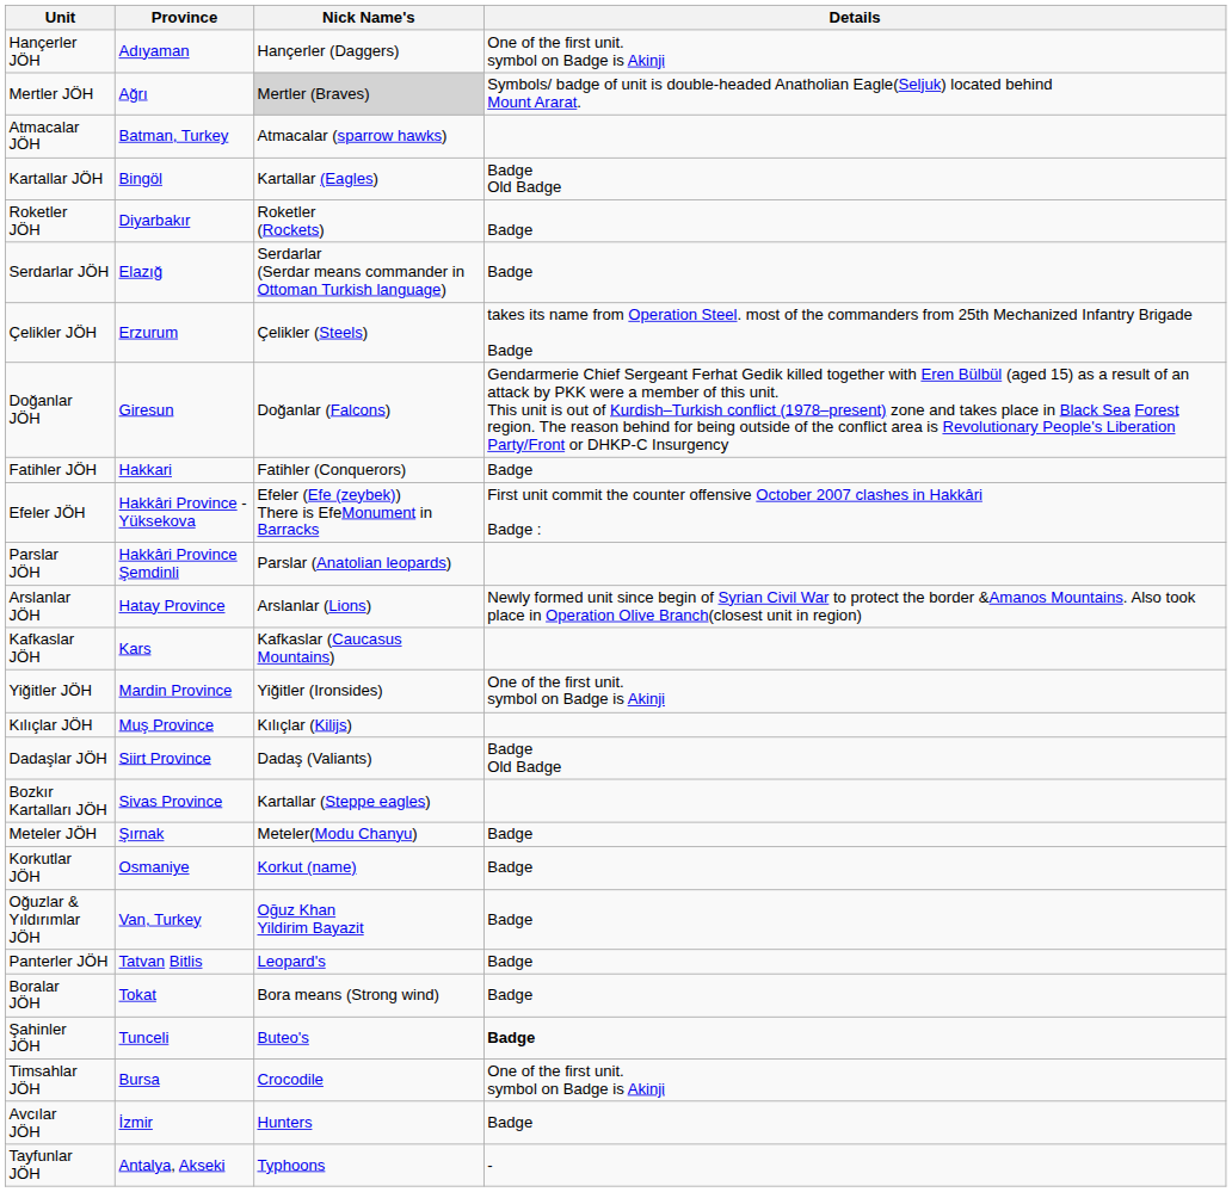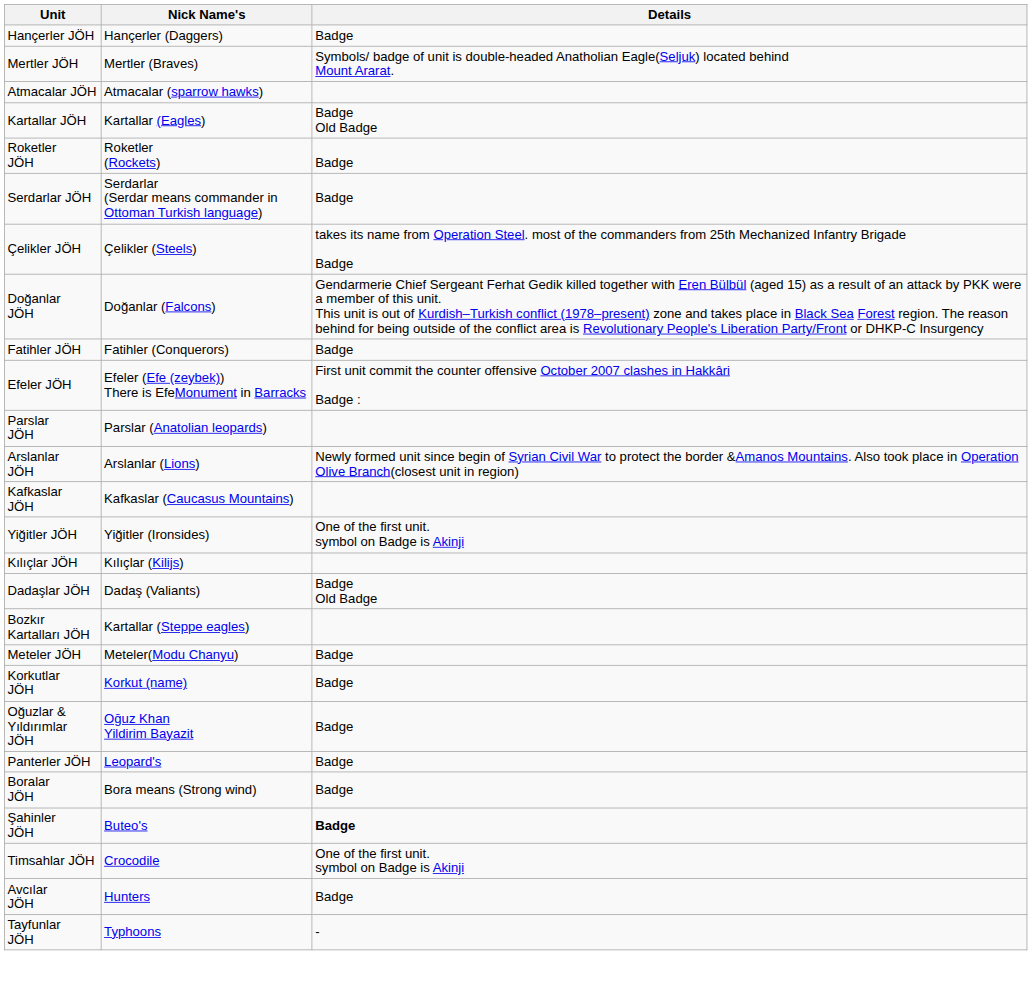 <table class="wikitable">
 <tr>
 <th>Unit</th>
-<th>Province</th>
 <th>Nick Name's</th>
 <th>Details</th>
 </tr>
 <tr>
 <td>Hançerler JÖH</td>
-<td><a href='#'>Adıyaman</a></td>
 <td>Hançerler (Daggers)</td>
-<td>One of the first unit.<br>symbol on Badge is <a href='#'>Akinji</a> </td>
+<td>Badge </td>
 </tr>
 <tr>
 <td>Mertler JÖH</td>
-<td><a href='#'>Ağrı</a></td>
-<td style="background: lightgrey;">Mertler (Braves)</td>
+<td>Mertler (Braves)</td>
 <td>Symbols/ badge of unit is  double-headed Anatholian Eagle(<a href='#'>Seljuk</a>) located behind<br><a href='#'>Mount Ararat</a>.</td>
 </tr>
 <tr>
 <td>Atmacalar  JÖH</td>
-<td><a href='#'>Batman, Turkey</a></td>
 <td>Atmacalar (<a href='#'>sparrow hawks</a>)</td>
 <td></td>
 </tr>
 <tr>
 <td>Kartallar JÖH</td>
-<td><a href='#'>Bingöl</a></td>
 <td>Kartallar <a href='#'>(Eagles</a>)</td>
 <td>Badge <br>Old Badge </td>
 </tr>
 <tr>
 <td>Roketler<br>JÖH</td>
-<td><a href='#'>Diyarbakır</a></td>
 <td>Roketler<br>(<a href='#'>Rockets</a>)</td>
 <td><br>Badge </td>
 </tr>
 <tr>
 <td>Serdarlar JÖH</td>
-<td><a href='#'>Elazığ</a></td>
 <td>Serdarlar<br>(Serdar means commander  in <a href='#'>Ottoman Turkish language</a>)</td>
 <td>Badge </td>
 </tr>
 <tr>
 <td>Çelikler JÖH</td>
-<td><a href='#'>Erzurum</a></td>
 <td>Çelikler (<a href='#'>Steels</a>)</td>
 <td>takes its name from <a href='#'>Operation Steel</a>. most of the commanders from 25th Mechanized Infantry Brigade<br><br>Badge </td>
 </tr>
 <tr>
 <td>Doğanlar<br>JÖH</td>
-<td><a href='#'>Giresun</a></td>
 <td>Doğanlar (<a href='#'>Falcons</a>)</td>
 <td>Gendarmerie Chief Sergeant Ferhat Gedik killed together with <a href='#'>Eren Bülbül</a> (aged 15) as a result of an attack by PKK were a member of this unit.<br>This unit is out of <a href='#'>Kurdish–Turkish conflict (1978–present)</a> zone and takes place in <a href='#'>Black Sea</a> <a href='#'>Forest</a> region. The reason behind  for being outside of the conflict area is <a href='#'>Revolutionary People's Liberation Party/Front</a> or DHKP-C Insurgency<br></td>
 </tr>
 <tr>
 <td>Fatihler JÖH</td>
-<td><a href='#'>Hakkari</a></td>
 <td>Fatihler (Conquerors)</td>
 <td>Badge <br></td>
 </tr>
 <tr>
 <td>Efeler JÖH</td>
-<td><a href='#'>Hakkâri Province</a> - <a href='#'>Yüksekova</a></td>
 <td>Efeler (<a href='#'>Efe (zeybek)</a>)<br>There is Efe<a href='#'>Monument</a> in <a href='#'>Barracks</a> </td>
 <td>First unit commit the counter offensive <a href='#'>October 2007 clashes in Hakkâri</a><br><br>Badge :  <br></td>
 </tr>
 <tr>
 <td>Parslar<br>JÖH</td>
-<td><a href='#'>Hakkâri Province</a><br><a href='#'>Şemdinli</a></td>
 <td>Parslar (<a href='#'>Anatolian leopards</a>)</td>
 <td></td>
 </tr>
 <tr>
 <td>Arslanlar<br>JÖH</td>
-<td><a href='#'>Hatay Province</a></td>
 <td>Arslanlar (<a href='#'>Lions</a>)</td>
 <td>Newly formed unit since begin of <a href='#'>Syrian Civil War</a> to protect the border &<a href='#'>Amanos Mountains</a>. Also took place in <a href='#'>Operation Olive Branch</a>(closest unit in region)<br></td>
 </tr>
 <tr>
 <td>Kafkaslar<br>JÖH<br></td>
-<td><a href='#'>Kars</a></td>
 <td>Kafkaslar (<a href='#'>Caucasus Mountains</a>)</td>
 <td></td>
 </tr>
 <tr>
 <td>Yiğitler JÖH</td>
-<td><a href='#'>Mardin Province</a></td>
 <td>Yiğitler (Ironsides)</td>
 <td>One of the first unit.<br>symbol on Badge is <a href='#'>Akinji</a> </td>
 </tr>
 <tr>
 <td>Kılıçlar JÖH</td>
-<td><a href='#'>Muş Province</a></td>
 <td>Kılıçlar  (<a href='#'>Kilijs</a>)</td>
 <td></td>
 </tr>
 <tr>
 <td>Dadaşlar JÖH</td>
-<td><a href='#'>Siirt Province</a></td>
 <td>Dadaş (Valiants)</td>
 <td>Badge <br>Old Badge </td>
 </tr>
 <tr>
 <td>Bozkır Kartalları JÖH</td>
-<td><a href='#'>Sivas Province</a></td>
 <td>Kartallar (<a href='#'>Steppe eagles</a>)</td>
 <td></td>
 </tr>
 <tr>
 <td>Meteler JÖH</td>
-<td><a href='#'>Şırnak</a></td>
 <td>Meteler(<a href='#'>Modu Chanyu</a>)</td>
 <td>Badge </td>
 </tr>
 <tr>
 <td>Korkutlar<br>JÖH</td>
-<td><a href='#'>Osmaniye</a></td>
 <td><a href='#'>Korkut (name)</a></td>
 <td>Badge </td>
 </tr>
 <tr>
 <td>Oğuzlar & Yıldırımlar<br>JÖH</td>
-<td><a href='#'>Van, Turkey</a></td>
 <td><a href='#'>Oḡuz Khan</a><br><a href='#'>Yildirim Bayazit</a></td>
 <td>Badge </td>
 </tr>
 <tr>
 <td>Panterler JÖH</td>
-<td><a href='#'>Tatvan</a> <a href='#'>Bitlis</a></td>
 <td><a href='#'>Leopard's</a></td>
 <td>Badge <br></td>
 </tr>
 <tr>
 <td>Boralar<br>JÖH</td>
-<td><a href='#'>Tokat</a></td>
 <td>Bora means (Strong wind)</td>
 <td>Badge </td>
 </tr>
 <tr>
 <td>Şahinler<br>JÖH</td>
-<td><a href='#'>Tunceli</a></td>
 <td><a href='#'>Buteo's</a></td>
 <td><strong>Badge </strong></td>
 </tr>
 <tr>
 <td>Timsahlar JÖH</td>
-<td><a href='#'>Bursa</a></td>
 <td><a href='#'>Crocodile</a></td>
 <td>One of the first unit.<br>symbol on Badge is <a href='#'>Akinji</a> </td>
 </tr>
 <tr>
 <td>Avcılar<br>JÖH</td>
-<td><a href='#'>İzmir</a></td>
 <td><a href='#'>Hunters</a></td>
 <td>Badge </td>
 </tr>
 <tr>
 <td>Tayfunlar<br>JÖH</td>
-<td><a href='#'>Antalya</a>, <a href='#'>Akseki</a></td>
 <td><a href='#'>Typhoons</a></td>
 <td>-</td>
 </tr>
 </table>
